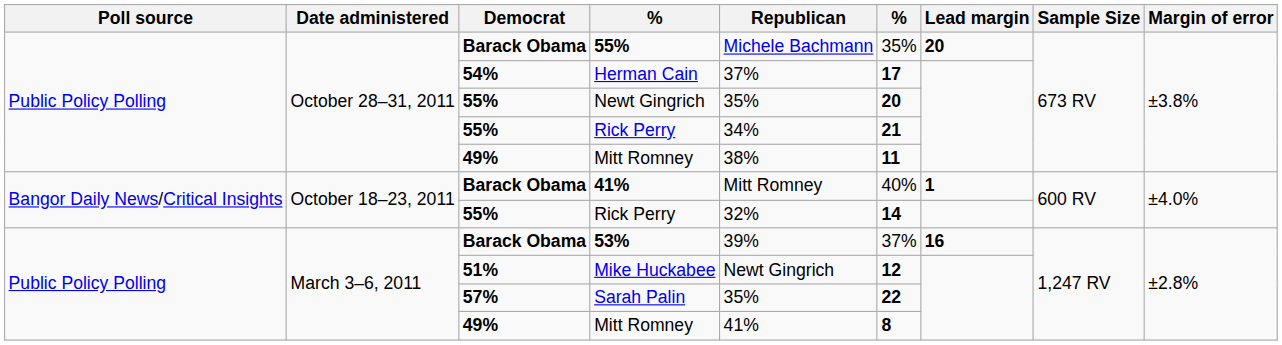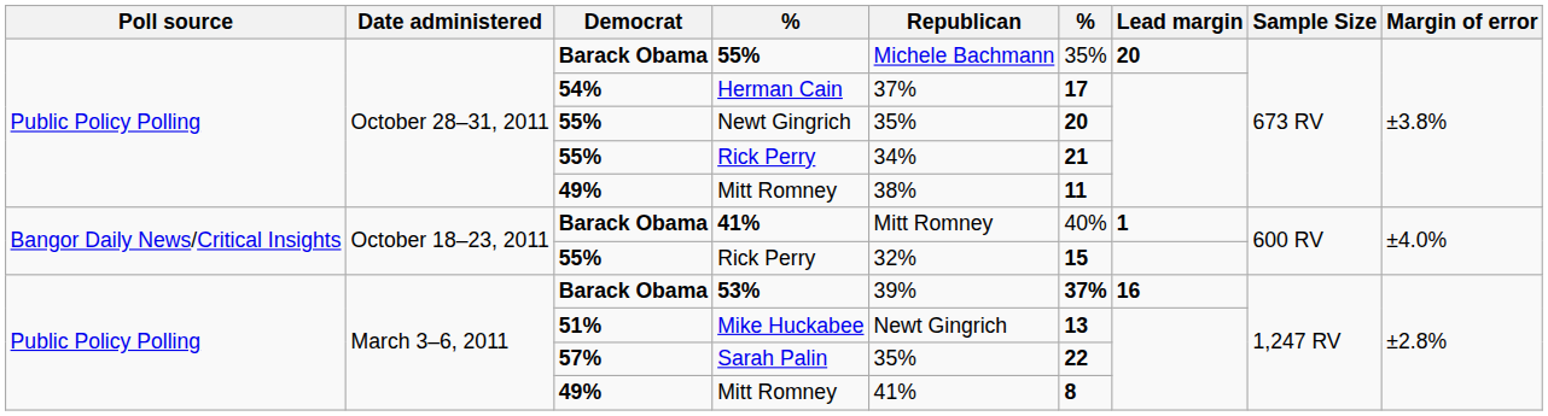 <table class="wikitable">
 <tr valign=bottom>
 <th>Poll source</th>
 <th>Date administered</th>
 <th>Democrat</th>
 <th>%</th>
 <th>Republican</th>
 <th>%</th>
 <th>Lead margin</th>
 <th>Sample Size</th>
 <th>Margin of error</th>
 </tr>
 <tr>
 <td rowspan=5><a href='#'>Public Policy Polling</a></td>
 <td rowspan=5>October 28–31, 2011</td>
 <td><strong>Barack Obama</strong></td>
 <td><strong>55%</strong></td>
 <td><a href='#'>Michele Bachmann</a></td>
 <td>35%</td>
 <td><strong>20</strong></td>
 <td rowspan=5>673 RV</td>
 <td rowspan=5>±3.8%</td>
 </tr>
 <tr>
 <td><strong>54%</strong></td>
 <td><a href='#'>Herman Cain</a></td>
 <td>37%</td>
 <td><strong>17</strong></td>
 </tr>
 <tr>
 <td><strong>55%</strong></td>
 <td>Newt Gingrich</td>
 <td>35%</td>
 <td><strong>20</strong></td>
 </tr>
 <tr>
 <td><strong>55%</strong></td>
 <td><a href='#'>Rick Perry</a></td>
 <td>34%</td>
 <td><strong>21</strong></td>
 </tr>
 <tr>
 <td><strong>49%</strong></td>
 <td>Mitt Romney</td>
 <td>38%</td>
 <td><strong>11</strong></td>
 </tr>
 <tr>
 <td rowspan=2><a href='#'>Bangor Daily News</a>/<a href='#'>Critical Insights</a></td>
 <td rowspan=2>October 18–23, 2011</td>
 <td><strong>Barack Obama</strong></td>
 <td><strong>41%</strong></td>
 <td>Mitt Romney</td>
 <td>40%</td>
 <td><strong>1</strong></td>
 <td rowspan=2>600 RV</td>
 <td rowspan=2>±4.0%</td>
 </tr>
 <tr>
 <td><strong>55%</strong></td>
 <td>Rick Perry</td>
 <td>32%</td>
-<td><strong>14</strong></td>
+<td><strong>15</strong></td>
 </tr>
 <tr>
 <td rowspan=4><a href='#'>Public Policy Polling</a></td>
 <td rowspan=4>March 3–6, 2011</td>
 <td><strong>Barack Obama</strong></td>
 <td><strong>53%</strong></td>
 <td>39%</td>
-<td>37%</td>
+<td><strong>37%</strong></td>
 <td><strong>16</strong></td>
 <td rowspan=4>1,247 RV</td>
 <td rowspan=4>±2.8%</td>
 </tr>
 <tr>
 <td><strong>51%</strong></td>
 <td><a href='#'>Mike Huckabee</a></td>
 <td>Newt Gingrich</td>
-<td><strong>12</strong></td>
+<td><strong>13</strong></td>
 </tr>
 <tr>
 <td><strong>57%</strong></td>
 <td><a href='#'>Sarah Palin</a></td>
 <td>35%</td>
 <td><strong>22</strong></td>
 </tr>
 <tr>
 <td><strong>49%</strong></td>
 <td>Mitt Romney</td>
 <td>41%</td>
 <td><strong>8</strong></td>
 </tr>
 </table>
